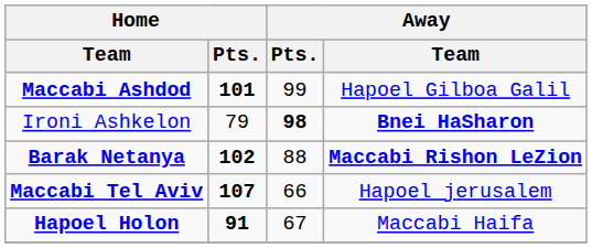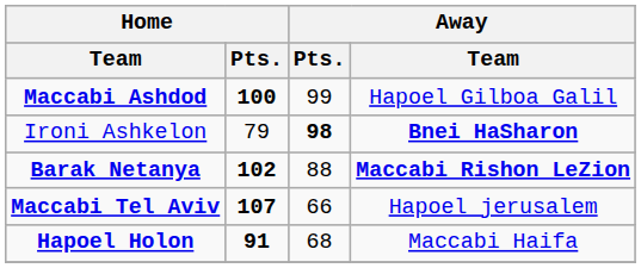 <table style="font-size: 90%; text-align: center" class="wikitable">
 <tr>
 <th colspan="2">Home</th>
 <th colspan="2">Away</th>
 </tr>
 <tr>
 <th>Team</th>
 <th>Pts.</th>
 <th>Pts.</th>
 <th>Team</th>
 </tr>
 <tr>
 <td><strong><a href='#'>Maccabi Ashdod</a></strong></td>
-<td><strong>101</strong></td>
+<td><strong>100</strong></td>
 <td>99</td>
 <td><a href='#'>Hapoel Gilboa Galil</a></td>
 </tr>
 <tr>
 <td><a href='#'>Ironi Ashkelon</a></td>
 <td>79</td>
 <td><strong>98</strong></td>
 <td><strong><a href='#'>Bnei HaSharon</a></strong></td>
 </tr>
 <tr>
 <td><strong><a href='#'>Barak Netanya</a></strong></td>
 <td><strong>102</strong></td>
 <td>88</td>
 <td><strong><a href='#'>Maccabi Rishon LeZion</a></strong></td>
 </tr>
 <tr>
 <td><strong><a href='#'>Maccabi Tel Aviv</a></strong></td>
 <td><strong>107</strong></td>
 <td>66</td>
 <td><a href='#'>Hapoel jerusalem</a></td>
 </tr>
 <tr>
 <td><strong><a href='#'>Hapoel Holon</a></strong></td>
 <td><strong>91</strong></td>
-<td>67</td>
+<td>68</td>
 <td><a href='#'>Maccabi Haifa</a></td>
 </tr>
 <tr>
 </tr>
 </table>
